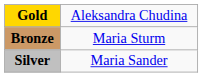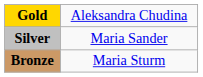 <table class="wikitable" style="text-align:center; " width="35%">
 <tr>
 <td bgcolor="gold"><strong>Gold</strong></td>
 <td><a href='#'>Aleksandra Chudina</a><br>  <small><em></em></small></td>
 </tr>
 <tr>
+<td bgcolor="silver"><strong>Silver</strong></td>
+<td><a href='#'>Maria Sander</a><br>  <small><em></em></small></td>
+</tr>
+<tr>
 <td bgcolor="CC9966"><strong>Bronze</strong></td>
 <td><a href='#'>Maria Sturm</a><br>  <small><em></em></small></td>
 </tr>
-<tr>
-<td bgcolor="silver"><strong>Silver</strong></td>
-<td><a href='#'>Maria Sander</a><br>  <small><em></em></small></td>
-</tr>
 </table>
